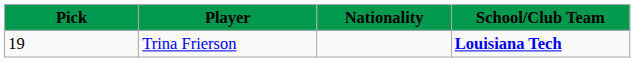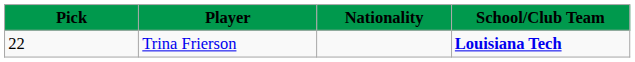 <table class="wikitable sortable sortable">
 <tr>
 <th style="background:#00994d; width:15%;">Pick</th>
 <th style="background:#00994d; width:20%;">Player</th>
 <th style="background:#00994d; width:15%;">Nationality</th>
 <th style="background:#00994d; width:20%;">School/Club Team</th>
 </tr>
 <tr>
-<td>19</td>
+<td>22</td>
 <td><a href='#'>Trina Frierson</a></td>
 <td></td>
 <td><strong><a href='#'>Louisiana Tech</a></strong></td>
 </tr>
 </table>
